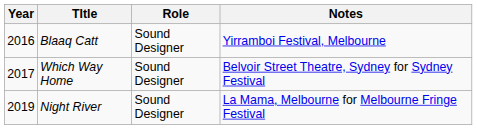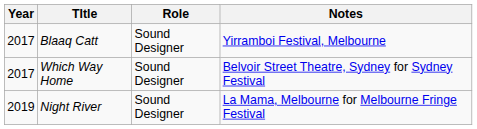 <table class="wikitable sortable">
 <tr>
 <th>Year</th>
 <th>TItle</th>
 <th>Role</th>
 <th>Notes</th>
 </tr>
 <tr>
-<td>2016</td>
+<td>2017</td>
 <td><em>Blaaq Catt</em></td>
 <td>Sound Designer</td>
 <td><a href='#'>Yirramboi Festival, Melbourne</a></td>
 </tr>
 <tr>
 <td>2017</td>
 <td><em>Which Way Home</em></td>
 <td>Sound Designer</td>
 <td><a href='#'>Belvoir Street Theatre, Sydney</a> for <a href='#'>Sydney Festival</a></td>
 </tr>
 <tr>
 <td>2019</td>
 <td><em>Night River</em></td>
 <td>Sound Designer</td>
 <td><a href='#'>La Mama, Melbourne</a> for <a href='#'>Melbourne Fringe Festival</a></td>
 </tr>
 </table>
